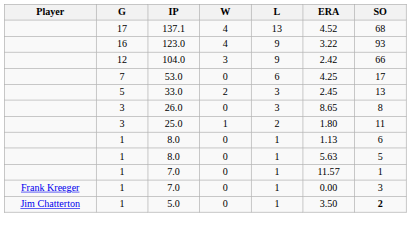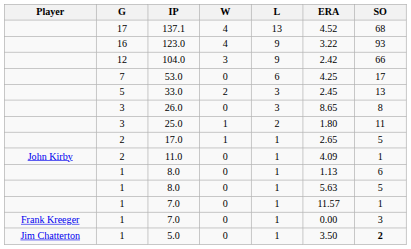 <table class="wikitable sortable">
 <tr>
 <th bgcolor="#DDDDFF" width="16%">Player</th>
 <th bgcolor="#DDDDFF" width="9%">G</th>
 <th bgcolor="#DDDDFF" width="9%">IP</th>
 <th bgcolor="#DDDDFF" width="9%">W</th>
 <th bgcolor="#DDDDFF" width="9%">L</th>
 <th bgcolor="#DDDDFF" width="9%">ERA</th>
 <th bgcolor="#DDDDFF" width="9%">SO</th>
 </tr>
 <tr align="center">
 <td></td>
 <td>17</td>
 <td>137.1</td>
 <td>4</td>
 <td>13</td>
 <td>4.52</td>
 <td>68</td>
 </tr>
 <tr align="center">
 <td></td>
 <td>16</td>
 <td>123.0</td>
 <td>4</td>
 <td>9</td>
 <td>3.22</td>
 <td>93</td>
 </tr>
 <tr align="center">
 <td></td>
 <td>12</td>
 <td>104.0</td>
 <td>3</td>
 <td>9</td>
 <td>2.42</td>
 <td>66</td>
 </tr>
 <tr align="center">
 <td></td>
 <td>7</td>
 <td>53.0</td>
 <td>0</td>
 <td>6</td>
 <td>4.25</td>
 <td>17</td>
 </tr>
 <tr align="center">
 <td></td>
 <td>5</td>
 <td>33.0</td>
 <td>2</td>
 <td>3</td>
 <td>2.45</td>
 <td>13</td>
 </tr>
 <tr align="center">
 <td></td>
 <td>3</td>
 <td>26.0</td>
 <td>0</td>
 <td>3</td>
 <td>8.65</td>
 <td>8</td>
 </tr>
 <tr align="center">
 <td></td>
 <td>3</td>
 <td>25.0</td>
 <td>1</td>
 <td>2</td>
 <td>1.80</td>
 <td>11</td>
 </tr>
+<tr align="center">
+<td></td>
+<td>2</td>
+<td>17.0</td>
+<td>1</td>
+<td>1</td>
+<td>2.65</td>
+<td>5</td>
+</tr>
+<tr align="center">
+<td><a href='#'>John Kirby</a></td>
+<td>2</td>
+<td>11.0</td>
+<td>0</td>
+<td>1</td>
+<td>4.09</td>
+<td>1</td>
+</tr>
 <tr align=center>
 <td></td>
 <td>1</td>
 <td>8.0</td>
 <td>0</td>
 <td>1</td>
 <td>1.13</td>
 <td>6</td>
 </tr>
 <tr align="center">
 <td></td>
 <td>1</td>
 <td>8.0</td>
 <td>0</td>
 <td>1</td>
 <td>5.63</td>
 <td>5</td>
 </tr>
 <tr align="center">
 <td></td>
 <td>1</td>
 <td>7.0</td>
 <td>0</td>
 <td>1</td>
 <td>11.57</td>
 <td>1</td>
 </tr>
 <tr align="center">
 <td><a href='#'>Frank Kreeger</a></td>
 <td>1</td>
 <td>7.0</td>
 <td>0</td>
 <td>1</td>
 <td>0.00</td>
 <td>3</td>
 </tr>
 <tr align=center>
 <td><a href='#'>Jim Chatterton</a></td>
 <td>1</td>
 <td>5.0</td>
 <td>0</td>
 <td>1</td>
 <td>3.50</td>
 <td><strong>2</strong></td>
 </tr>
 </table>
